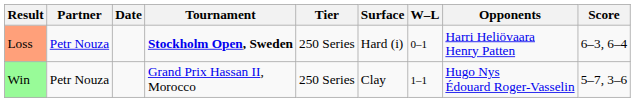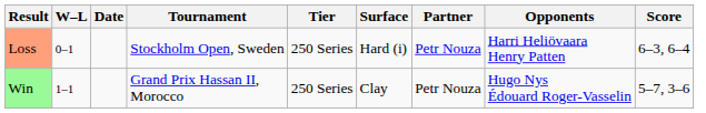 <table class="sortable wikitable">
 <tr>
 <th>Result</th>
-<th>Partner</th>
+<th class=unsortable>W–L</th>
 <th>Date</th>
 <th>Tournament</th>
 <th>Tier</th>
 <th>Surface</th>
-<th class=unsortable>W–L</th>
+<th>Partner</th>
 <th>Opponents</th>
 <th class=unsortable>Score</th>
 </tr>
 <tr>
 <td bgcolor=FFA07A>Loss</td>
-<td> <a href='#'>Petr Nouza</a></td>
+<td><small>0–1</small></td>
 <td><a href='#'></a></td>
-<td><strong><a href='#'>Stockholm Open</a>, Sweden</strong></td>
+<td><a href='#'>Stockholm Open</a>, Sweden</td>
 <td>250 Series</td>
 <td>Hard (i)</td>
-<td><small>0–1</small></td>
+<td> <a href='#'>Petr Nouza</a></td>
 <td> <a href='#'>Harri Heliövaara</a><br> <a href='#'>Henry Patten</a></td>
 <td>6–3, 6–4</td>
 </tr>
 <tr>
 <td style="background:#98fb98;">Win</td>
-<td> Petr Nouza</td>
+<td><small>1–1</small></td>
 <td><a href='#'></a></td>
 <td><a href='#'>Grand Prix Hassan II</a>,<br>Morocco</td>
 <td>250 Series</td>
 <td>Clay</td>
-<td><small>1–1</small></td>
+<td> Petr Nouza</td>
 <td> <a href='#'>Hugo Nys</a><br> <a href='#'>Édouard Roger-Vasselin</a></td>
 <td>5–7, 3–6</td>
 </tr>
 </table>
